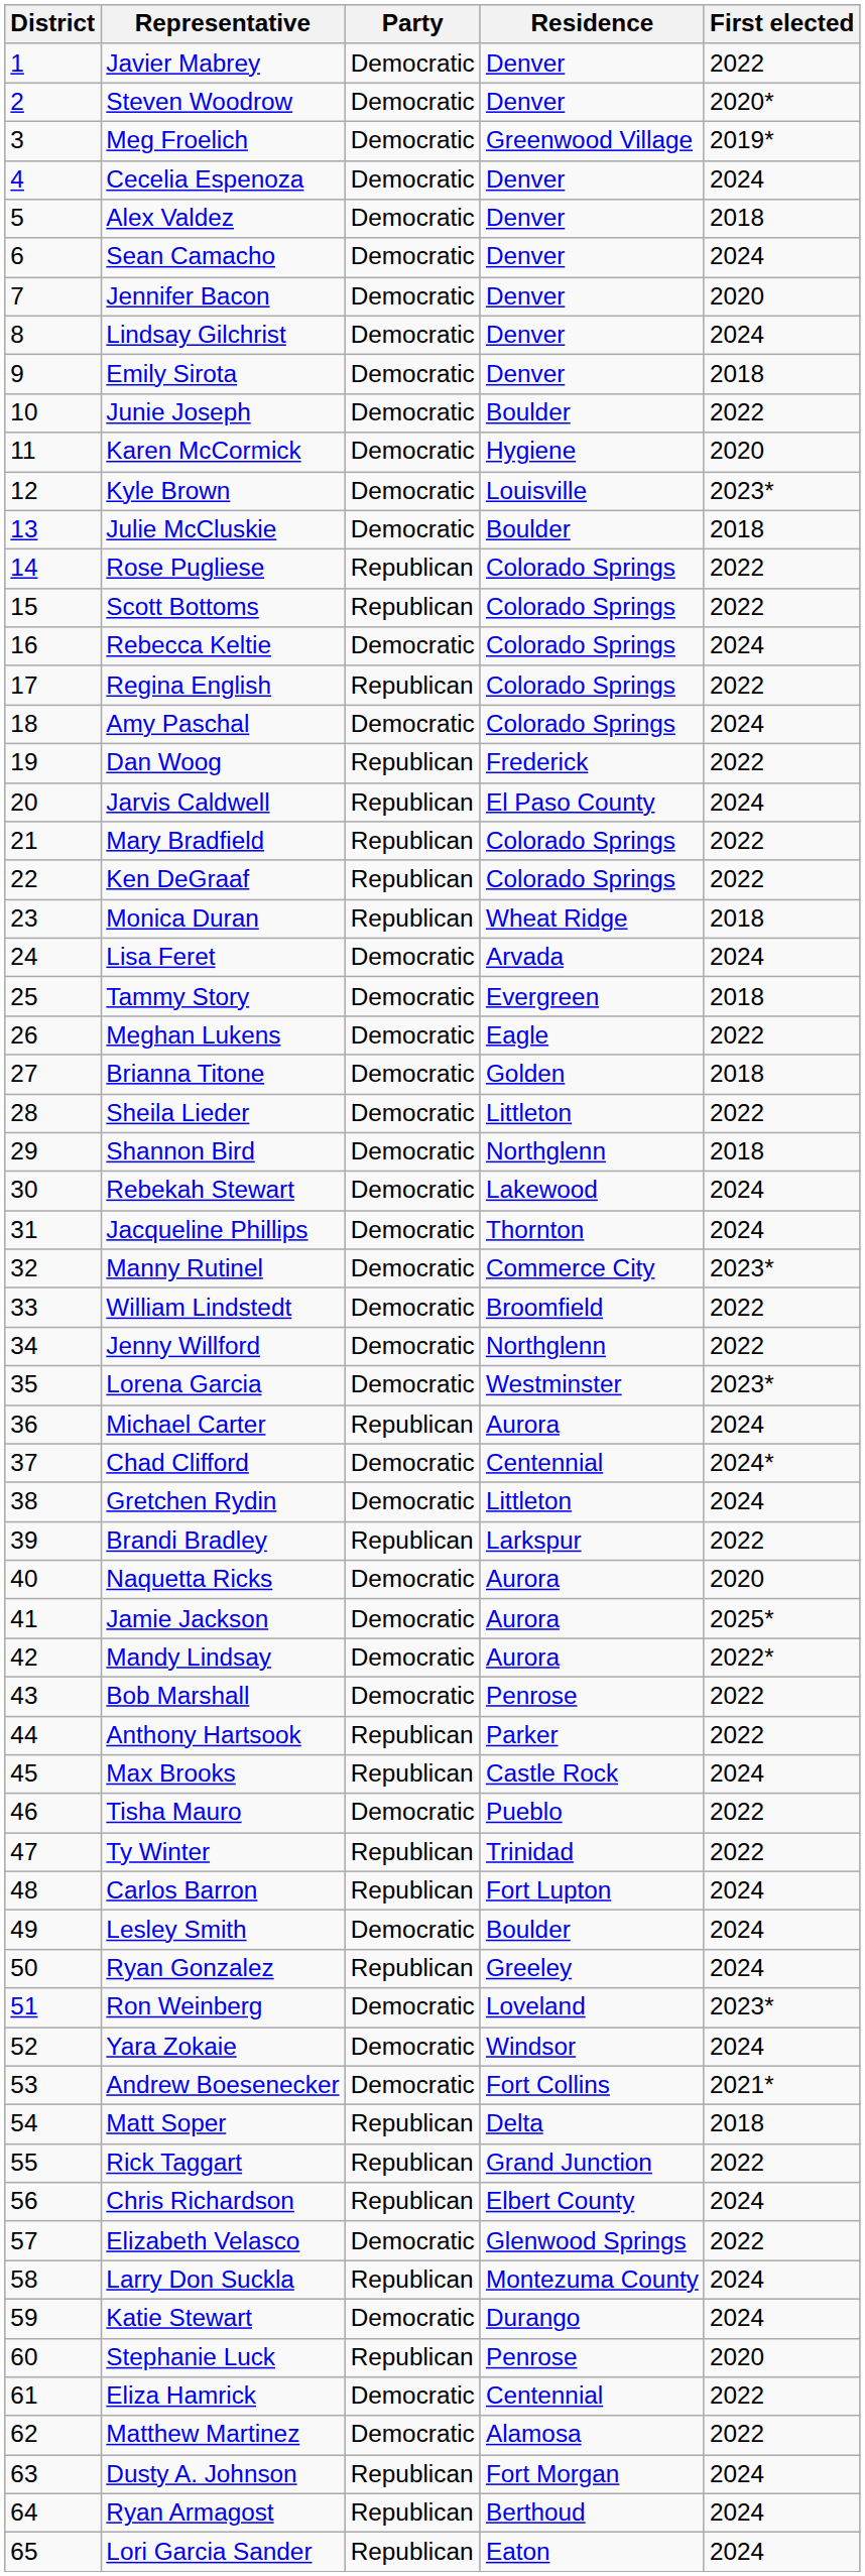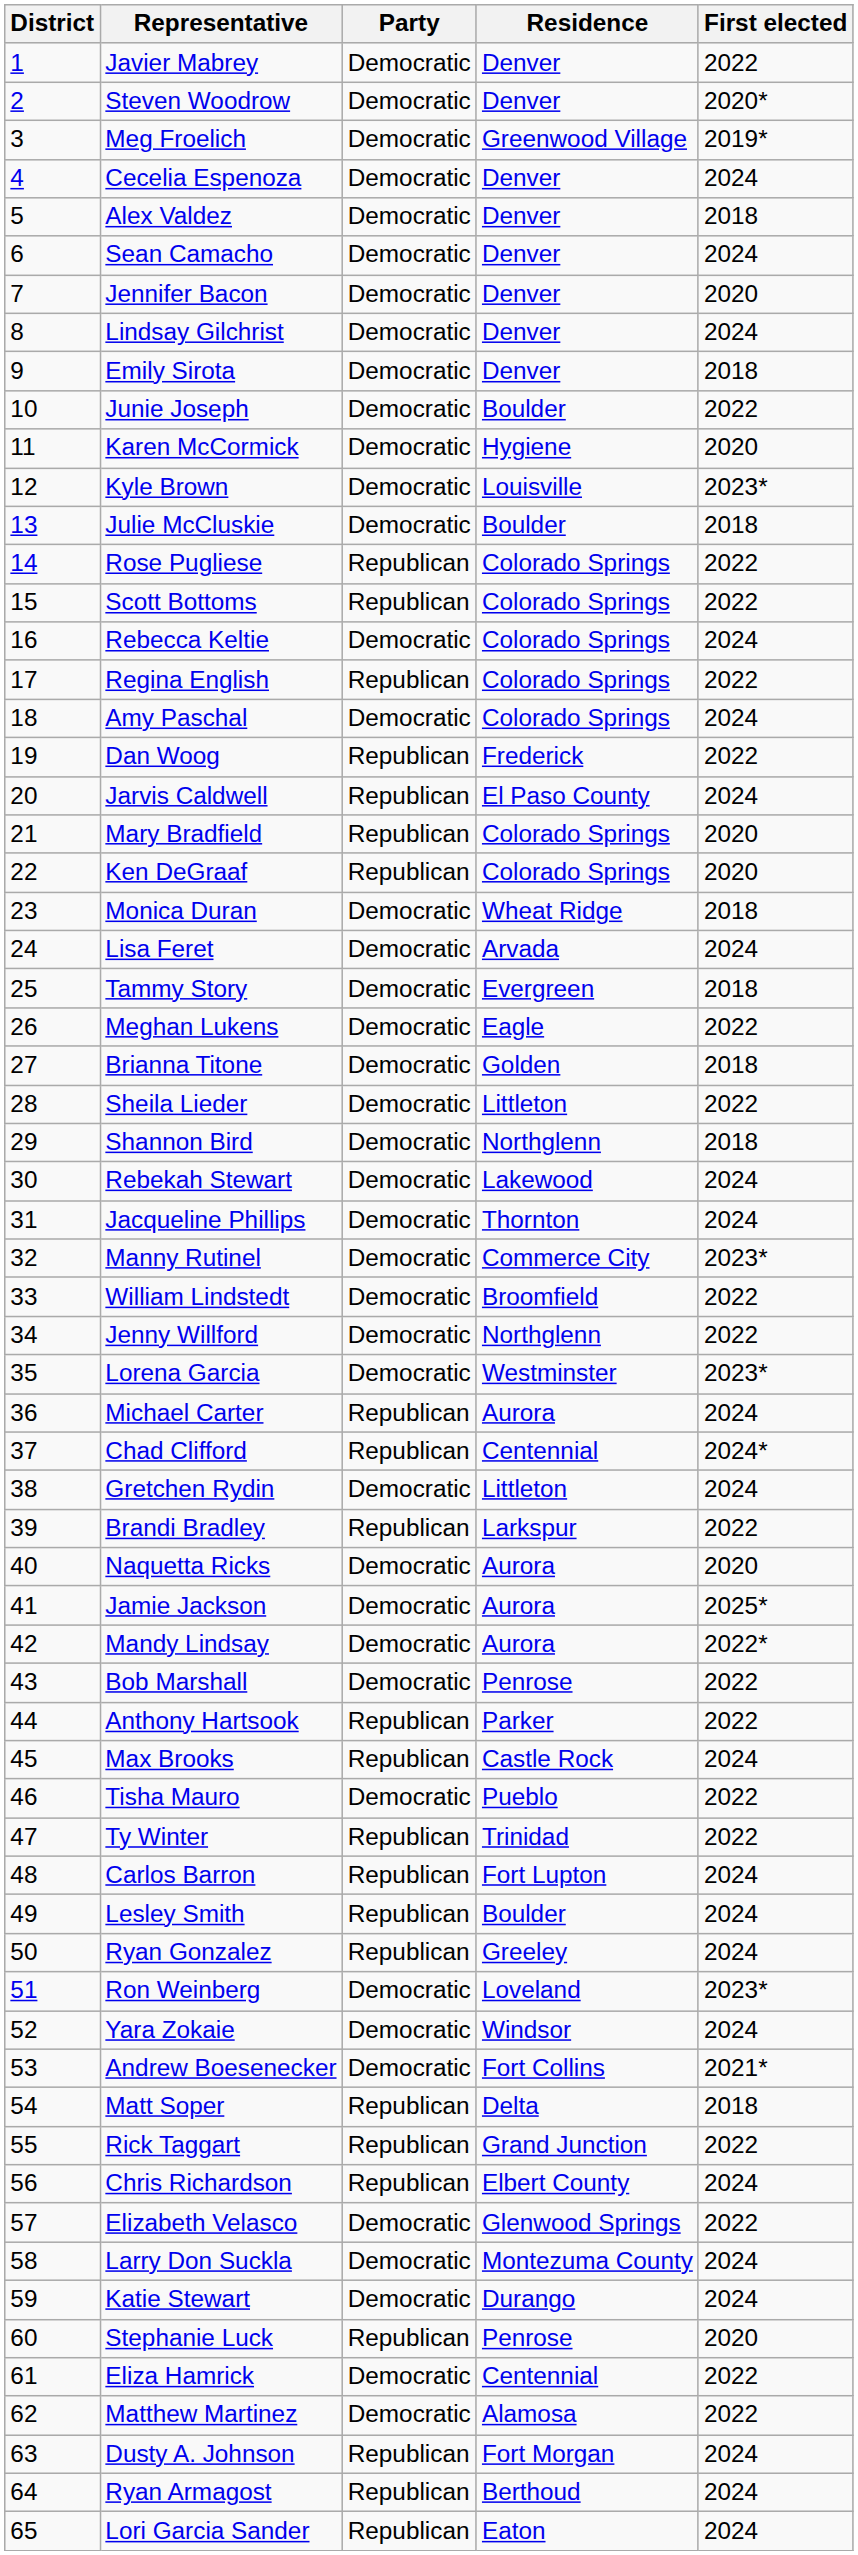 <table class="wikitable sortable">
 <tr>
 <th>District</th>
 <th>Representative</th>
 <th>Party</th>
 <th>Residence</th>
 <th>First elected</th>
 </tr>
 <tr>
 <td><a href='#'>1</a></td>
 <td><a href='#'>Javier Mabrey</a></td>
 <td>Democratic</td>
 <td><a href='#'>Denver</a></td>
 <td>2022</td>
 </tr>
 <tr>
 <td><a href='#'>2</a></td>
 <td><a href='#'>Steven Woodrow</a></td>
 <td>Democratic</td>
 <td><a href='#'>Denver</a></td>
 <td>2020*</td>
 </tr>
 <tr>
 <td>3</td>
 <td><a href='#'>Meg Froelich</a></td>
 <td>Democratic</td>
 <td><a href='#'>Greenwood Village</a></td>
 <td>2019*</td>
 </tr>
 <tr>
 <td><a href='#'>4</a></td>
 <td><a href='#'>Cecelia Espenoza</a></td>
 <td>Democratic</td>
 <td><a href='#'>Denver</a></td>
 <td>2024</td>
 </tr>
 <tr>
 <td>5</td>
 <td><a href='#'>Alex Valdez</a></td>
 <td>Democratic</td>
 <td><a href='#'>Denver</a></td>
 <td>2018</td>
 </tr>
 <tr>
 <td>6</td>
 <td><a href='#'>Sean Camacho</a></td>
 <td>Democratic</td>
 <td><a href='#'>Denver</a></td>
 <td>2024</td>
 </tr>
 <tr>
 <td>7</td>
 <td><a href='#'>Jennifer Bacon</a></td>
 <td>Democratic</td>
 <td><a href='#'>Denver</a></td>
 <td>2020</td>
 </tr>
 <tr>
 <td>8</td>
 <td><a href='#'>Lindsay Gilchrist</a></td>
 <td>Democratic</td>
 <td><a href='#'>Denver</a></td>
 <td>2024</td>
 </tr>
 <tr>
 <td>9</td>
 <td><a href='#'>Emily Sirota</a></td>
 <td>Democratic</td>
 <td><a href='#'>Denver</a></td>
 <td>2018</td>
 </tr>
 <tr>
 <td>10</td>
 <td><a href='#'>Junie Joseph</a></td>
 <td>Democratic</td>
 <td><a href='#'>Boulder</a></td>
 <td>2022</td>
 </tr>
 <tr>
 <td>11</td>
 <td><a href='#'>Karen McCormick</a></td>
 <td>Democratic</td>
 <td><a href='#'>Hygiene</a></td>
 <td>2020</td>
 </tr>
 <tr>
 <td>12</td>
 <td><a href='#'>Kyle Brown</a></td>
 <td>Democratic</td>
 <td><a href='#'>Louisville</a></td>
 <td>2023*</td>
 </tr>
 <tr>
 <td><a href='#'>13</a></td>
 <td><a href='#'>Julie McCluskie</a></td>
 <td>Democratic</td>
 <td><a href='#'>Boulder</a></td>
 <td>2018</td>
 </tr>
 <tr>
 <td><a href='#'>14</a></td>
 <td><a href='#'>Rose Pugliese</a></td>
 <td>Republican</td>
 <td><a href='#'>Colorado Springs</a></td>
 <td>2022</td>
 </tr>
 <tr>
 <td>15</td>
 <td><a href='#'>Scott Bottoms</a></td>
 <td>Republican</td>
 <td><a href='#'>Colorado Springs</a></td>
 <td>2022</td>
 </tr>
 <tr>
 <td>16</td>
 <td><a href='#'>Rebecca Keltie</a></td>
 <td>Democratic</td>
 <td><a href='#'>Colorado Springs</a></td>
 <td>2024</td>
 </tr>
 <tr>
 <td>17</td>
 <td><a href='#'>Regina English</a></td>
 <td>Republican</td>
 <td><a href='#'>Colorado Springs</a></td>
 <td>2022</td>
 </tr>
 <tr>
 <td>18</td>
 <td><a href='#'>Amy Paschal</a></td>
 <td>Democratic</td>
 <td><a href='#'>Colorado Springs</a></td>
 <td>2024</td>
 </tr>
 <tr>
 <td>19</td>
 <td><a href='#'>Dan Woog</a></td>
 <td>Republican</td>
 <td><a href='#'>Frederick</a></td>
 <td>2022</td>
 </tr>
 <tr>
 <td>20</td>
 <td><a href='#'>Jarvis Caldwell</a></td>
 <td>Republican</td>
 <td><a href='#'>El Paso County</a></td>
 <td>2024</td>
 </tr>
 <tr>
 <td>21</td>
 <td><a href='#'>Mary Bradfield</a></td>
 <td>Republican</td>
 <td><a href='#'>Colorado Springs</a></td>
-<td>2022</td>
+<td>2020</td>
 </tr>
 <tr>
 <td>22</td>
 <td><a href='#'>Ken DeGraaf</a></td>
 <td>Republican</td>
 <td><a href='#'>Colorado Springs</a></td>
-<td>2022</td>
+<td>2020</td>
 </tr>
 <tr>
 <td>23</td>
 <td><a href='#'>Monica Duran</a></td>
-<td>Republican</td>
+<td>Democratic</td>
 <td><a href='#'>Wheat Ridge</a></td>
 <td>2018</td>
 </tr>
 <tr>
 <td>24</td>
 <td><a href='#'>Lisa Feret</a></td>
 <td>Democratic</td>
 <td><a href='#'>Arvada</a></td>
 <td>2024</td>
 </tr>
 <tr>
 <td>25</td>
 <td><a href='#'>Tammy Story</a></td>
 <td>Democratic</td>
 <td><a href='#'>Evergreen</a></td>
 <td>2018</td>
 </tr>
 <tr>
 <td>26</td>
 <td><a href='#'>Meghan Lukens</a></td>
 <td>Democratic</td>
 <td><a href='#'>Eagle</a></td>
 <td>2022</td>
 </tr>
 <tr>
 <td>27</td>
 <td><a href='#'>Brianna Titone</a></td>
 <td>Democratic</td>
 <td><a href='#'>Golden</a></td>
 <td>2018</td>
 </tr>
 <tr>
 <td>28</td>
 <td><a href='#'>Sheila Lieder</a></td>
 <td>Democratic</td>
 <td><a href='#'>Littleton</a></td>
 <td>2022</td>
 </tr>
 <tr>
 <td>29</td>
 <td><a href='#'>Shannon Bird</a></td>
 <td>Democratic</td>
 <td><a href='#'>Northglenn</a></td>
 <td>2018</td>
 </tr>
 <tr>
 <td>30</td>
 <td><a href='#'>Rebekah Stewart</a></td>
 <td>Democratic</td>
 <td><a href='#'>Lakewood</a></td>
 <td>2024</td>
 </tr>
 <tr>
 <td>31</td>
 <td><a href='#'>Jacqueline Phillips</a></td>
 <td>Democratic</td>
 <td><a href='#'>Thornton</a></td>
 <td>2024</td>
 </tr>
 <tr>
 <td>32</td>
 <td><a href='#'>Manny Rutinel</a></td>
 <td>Democratic</td>
 <td><a href='#'>Commerce City</a></td>
 <td>2023*</td>
 </tr>
 <tr>
 <td>33</td>
 <td><a href='#'>William Lindstedt</a></td>
 <td>Democratic</td>
 <td><a href='#'>Broomfield</a></td>
 <td>2022</td>
 </tr>
 <tr>
 <td>34</td>
 <td><a href='#'>Jenny Willford</a></td>
 <td>Democratic</td>
 <td><a href='#'>Northglenn</a></td>
 <td>2022</td>
 </tr>
 <tr>
 <td>35</td>
 <td><a href='#'>Lorena Garcia</a></td>
 <td>Democratic</td>
 <td><a href='#'>Westminster</a></td>
 <td>2023*</td>
 </tr>
 <tr>
 <td>36</td>
 <td><a href='#'>Michael Carter</a></td>
 <td>Republican</td>
 <td><a href='#'>Aurora</a></td>
 <td>2024</td>
 </tr>
 <tr>
 <td>37</td>
 <td><a href='#'>Chad Clifford</a></td>
-<td>Democratic</td>
+<td>Republican</td>
 <td><a href='#'>Centennial</a></td>
 <td>2024*</td>
 </tr>
 <tr>
 <td>38</td>
 <td><a href='#'>Gretchen Rydin</a></td>
 <td>Democratic</td>
 <td><a href='#'>Littleton</a></td>
 <td>2024</td>
 </tr>
 <tr>
 <td>39</td>
 <td><a href='#'>Brandi Bradley</a></td>
 <td>Republican</td>
 <td><a href='#'>Larkspur</a></td>
 <td>2022</td>
 </tr>
 <tr>
 <td>40</td>
 <td><a href='#'>Naquetta Ricks</a></td>
 <td>Democratic</td>
 <td><a href='#'>Aurora</a></td>
 <td>2020</td>
 </tr>
 <tr>
 <td>41</td>
 <td><a href='#'>Jamie Jackson</a></td>
 <td>Democratic</td>
 <td><a href='#'>Aurora</a></td>
 <td>2025*</td>
 </tr>
 <tr>
 <td>42</td>
 <td><a href='#'>Mandy Lindsay</a></td>
 <td>Democratic</td>
 <td><a href='#'>Aurora</a></td>
 <td>2022*</td>
 </tr>
 <tr>
 <td>43</td>
 <td><a href='#'>Bob Marshall</a></td>
 <td>Democratic</td>
 <td><a href='#'>Penrose</a></td>
 <td>2022</td>
 </tr>
 <tr>
 <td>44</td>
 <td><a href='#'>Anthony Hartsook</a></td>
 <td>Republican</td>
 <td><a href='#'>Parker</a></td>
 <td>2022</td>
 </tr>
 <tr>
 <td>45</td>
 <td><a href='#'>Max Brooks</a></td>
 <td>Republican</td>
 <td><a href='#'>Castle Rock</a></td>
 <td>2024</td>
 </tr>
 <tr>
 <td>46</td>
 <td><a href='#'>Tisha Mauro</a></td>
 <td>Democratic</td>
 <td><a href='#'>Pueblo</a></td>
 <td>2022</td>
 </tr>
 <tr>
 <td>47</td>
 <td><a href='#'>Ty Winter</a></td>
 <td>Republican</td>
 <td><a href='#'>Trinidad</a></td>
 <td>2022</td>
 </tr>
 <tr>
 <td>48</td>
 <td><a href='#'>Carlos Barron</a></td>
 <td>Republican</td>
 <td><a href='#'>Fort Lupton</a></td>
 <td>2024</td>
 </tr>
 <tr>
 <td>49</td>
 <td><a href='#'>Lesley Smith</a></td>
-<td>Democratic</td>
+<td>Republican</td>
 <td><a href='#'>Boulder</a></td>
 <td>2024</td>
 </tr>
 <tr>
 <td>50</td>
 <td><a href='#'>Ryan Gonzalez</a></td>
 <td>Republican</td>
 <td><a href='#'>Greeley</a></td>
 <td>2024</td>
 </tr>
 <tr>
 <td><a href='#'>51</a></td>
 <td><a href='#'>Ron Weinberg</a></td>
 <td>Democratic</td>
 <td><a href='#'>Loveland</a></td>
 <td>2023*</td>
 </tr>
 <tr>
 <td>52</td>
 <td><a href='#'>Yara Zokaie</a></td>
 <td>Democratic</td>
 <td><a href='#'>Windsor</a></td>
 <td>2024</td>
 </tr>
 <tr>
 <td>53</td>
 <td><a href='#'>Andrew Boesenecker</a></td>
 <td>Democratic</td>
 <td><a href='#'>Fort Collins</a></td>
 <td>2021*</td>
 </tr>
 <tr>
 <td>54</td>
 <td><a href='#'>Matt Soper</a></td>
 <td>Republican</td>
 <td><a href='#'>Delta</a></td>
 <td>2018</td>
 </tr>
 <tr>
 <td>55</td>
 <td><a href='#'>Rick Taggart</a></td>
 <td>Republican</td>
 <td><a href='#'>Grand Junction</a></td>
 <td>2022</td>
 </tr>
 <tr>
 <td>56</td>
 <td><a href='#'>Chris Richardson</a></td>
 <td>Republican</td>
 <td><a href='#'>Elbert County</a></td>
 <td>2024</td>
 </tr>
 <tr>
 <td>57</td>
 <td><a href='#'>Elizabeth Velasco</a></td>
 <td>Democratic</td>
 <td><a href='#'>Glenwood Springs</a></td>
 <td>2022</td>
 </tr>
 <tr>
 <td>58</td>
 <td><a href='#'>Larry Don Suckla</a></td>
-<td>Republican</td>
+<td>Democratic</td>
 <td><a href='#'>Montezuma County</a></td>
 <td>2024</td>
 </tr>
 <tr>
 <td>59</td>
 <td><a href='#'>Katie Stewart</a></td>
 <td>Democratic</td>
 <td><a href='#'>Durango</a></td>
 <td>2024</td>
 </tr>
 <tr>
 <td>60</td>
 <td><a href='#'>Stephanie Luck</a></td>
 <td>Republican</td>
 <td><a href='#'>Penrose</a></td>
 <td>2020</td>
 </tr>
 <tr>
 <td>61</td>
 <td><a href='#'>Eliza Hamrick</a></td>
 <td>Democratic</td>
 <td><a href='#'>Centennial</a></td>
 <td>2022</td>
 </tr>
 <tr>
 <td>62</td>
 <td><a href='#'>Matthew Martinez</a></td>
 <td>Democratic</td>
 <td><a href='#'>Alamosa</a></td>
 <td>2022</td>
 </tr>
 <tr>
 <td>63</td>
 <td><a href='#'>Dusty A. Johnson</a></td>
 <td>Republican</td>
 <td><a href='#'>Fort Morgan</a></td>
 <td>2024</td>
 </tr>
 <tr>
 <td>64</td>
 <td><a href='#'>Ryan Armagost</a></td>
 <td>Republican</td>
 <td><a href='#'>Berthoud</a></td>
 <td>2024</td>
 </tr>
 <tr>
 <td>65</td>
 <td><a href='#'>Lori Garcia Sander</a></td>
 <td>Republican</td>
 <td><a href='#'>Eaton</a></td>
 <td>2024</td>
 </tr>
 </table>
